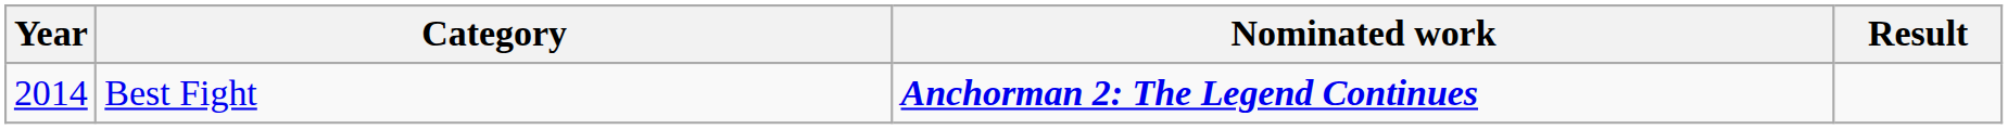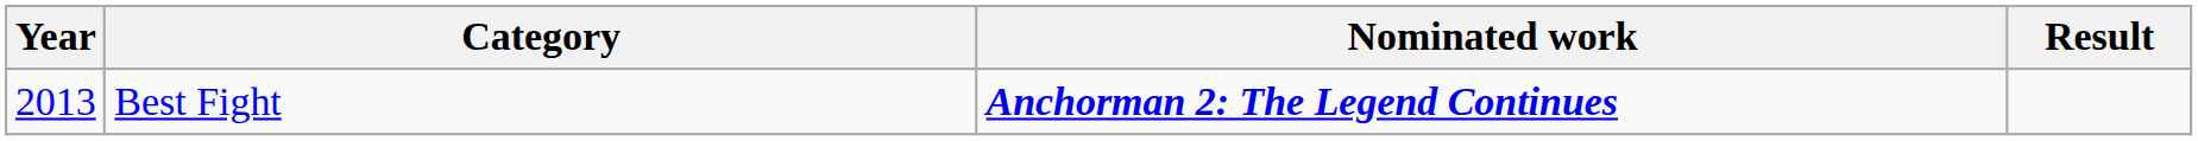 <table class="wikitable sortable">
 <tr>
 <th scope="col" style="width:1em;">Year</th>
 <th scope="col" style="width:33em;">Category</th>
 <th scope="col" style="width:39em;">Nominated work</th>
 <th scope="col" style="width:5em;">Result</th>
 </tr>
 <tr>
-<td><a href='#'>2014</a></td>
+<td><a href='#'>2013</a></td>
 <td><a href='#'>Best Fight</a></td>
 <td><strong><em><a href='#'>Anchorman 2: The Legend Continues</a></em></strong></td>
 <td></td>
 </tr>
 </table>
